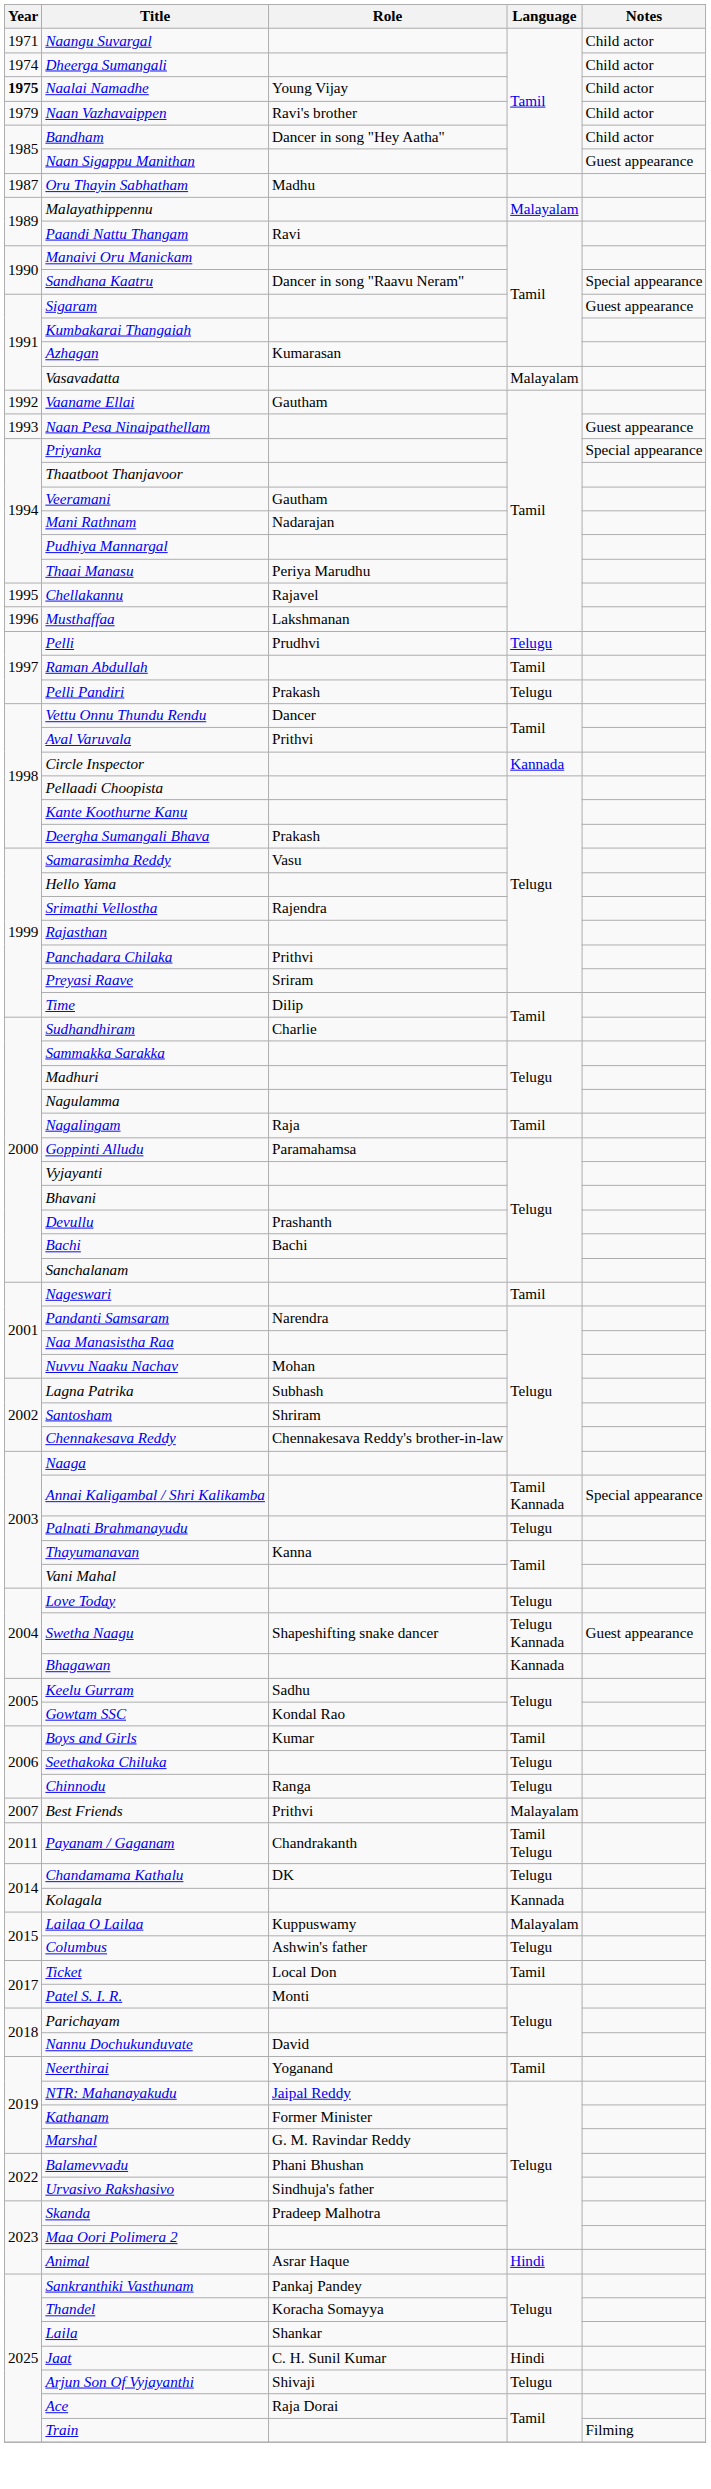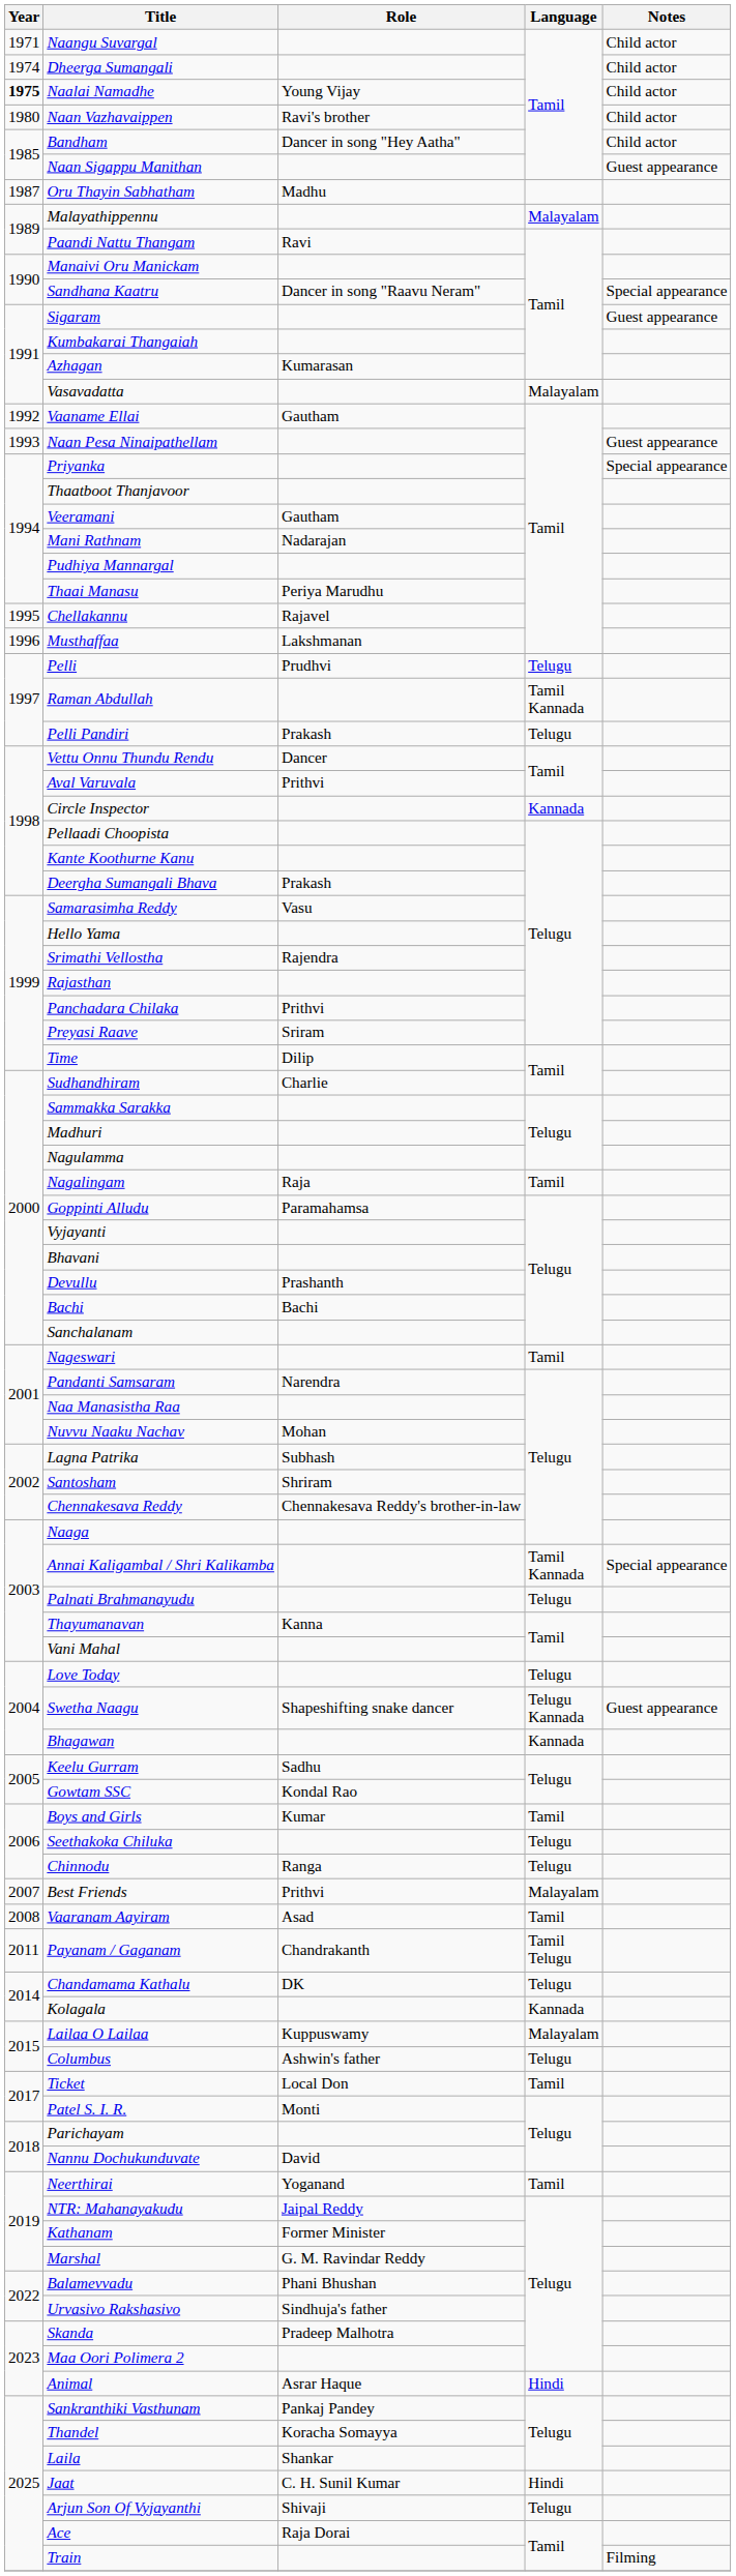 <table class="wikitable sortable plainrowheaders">
 <tr>
 <th>Year</th>
 <th>Title</th>
 <th>Role</th>
 <th>Language</th>
 <th class="unsortable">Notes</th>
 </tr>
 <tr>
 <td>1971</td>
 <td><em><a href='#'>Naangu Suvargal</a></em></td>
 <td></td>
 <td rowspan="6"><a href='#'>Tamil</a></td>
 <td>Child actor</td>
 </tr>
 <tr>
 <td>1974</td>
 <td><em><a href='#'>Dheerga Sumangali</a></em></td>
 <td></td>
 <td>Child actor</td>
 </tr>
 <tr>
 <td><strong>1975</strong></td>
 <td><em><a href='#'>Naalai Namadhe</a></em></td>
 <td>Young Vijay</td>
 <td>Child actor</td>
 </tr>
 <tr>
-<td>1979</td>
+<td>1980</td>
 <td><em><a href='#'>Naan Vazhavaippen</a></em></td>
 <td>Ravi's brother</td>
 <td>Child actor</td>
 </tr>
 <tr>
 <td rowspan="2">1985</td>
 <td><em><a href='#'>Bandham</a></em></td>
 <td>Dancer in song "Hey Aatha"</td>
 <td>Child actor</td>
 </tr>
 <tr>
 <td><em><a href='#'>Naan Sigappu Manithan</a></em></td>
 <td></td>
 <td>Guest appearance</td>
 </tr>
 <tr>
 <td>1987</td>
 <td><em><a href='#'>Oru Thayin Sabhatham</a></em></td>
 <td>Madhu</td>
 <td></td>
 </tr>
 <tr>
 <td rowspan="2">1989</td>
 <td><em>Malayathippennu</em></td>
 <td></td>
 <td><a href='#'>Malayalam</a></td>
 <td></td>
 </tr>
 <tr>
 <td><em><a href='#'>Paandi Nattu Thangam</a></em></td>
 <td>Ravi</td>
 <td rowspan="6">Tamil</td>
 <td></td>
 </tr>
 <tr>
 <td rowspan="2">1990</td>
 <td><em><a href='#'>Manaivi Oru Manickam</a></em></td>
 <td></td>
 <td></td>
 </tr>
 <tr>
 <td><em><a href='#'>Sandhana Kaatru</a></em></td>
 <td>Dancer in song "Raavu Neram"</td>
 <td>Special appearance</td>
 </tr>
 <tr>
 <td rowspan="4">1991</td>
 <td><em><a href='#'>Sigaram</a></em></td>
 <td></td>
 <td>Guest appearance</td>
 </tr>
 <tr>
 <td><em><a href='#'>Kumbakarai Thangaiah</a></em></td>
 <td></td>
 <td></td>
 </tr>
 <tr>
 <td><em><a href='#'>Azhagan</a></em></td>
 <td>Kumarasan</td>
 <td></td>
 </tr>
 <tr>
 <td><em>Vasavadatta</em></td>
 <td></td>
 <td>Malayalam</td>
 <td></td>
 </tr>
 <tr>
 <td>1992</td>
 <td><em><a href='#'>Vaaname Ellai</a></em></td>
 <td>Gautham</td>
 <td rowspan="10">Tamil</td>
 <td></td>
 </tr>
 <tr>
 <td>1993</td>
 <td><em><a href='#'>Naan Pesa Ninaipathellam</a></em></td>
 <td></td>
 <td>Guest appearance</td>
 </tr>
 <tr>
 <td rowspan="6">1994</td>
 <td><em><a href='#'>Priyanka</a></em></td>
 <td></td>
 <td>Special appearance</td>
 </tr>
 <tr>
 <td><em>Thaatboot Thanjavoor</em></td>
 <td></td>
 <td></td>
 </tr>
 <tr>
 <td><em><a href='#'>Veeramani</a></em></td>
 <td>Gautham</td>
 <td></td>
 </tr>
 <tr>
 <td><em><a href='#'>Mani Rathnam</a></em></td>
 <td>Nadarajan</td>
 <td></td>
 </tr>
 <tr>
 <td><em><a href='#'>Pudhiya Mannargal</a></em></td>
 <td></td>
 <td></td>
 </tr>
 <tr>
 <td><em><a href='#'>Thaai Manasu</a></em></td>
 <td>Periya Marudhu</td>
 <td></td>
 </tr>
 <tr>
 <td>1995</td>
 <td><em><a href='#'>Chellakannu</a></em></td>
 <td>Rajavel</td>
 <td></td>
 </tr>
 <tr>
 <td>1996</td>
 <td><em><a href='#'>Musthaffaa</a></em></td>
 <td>Lakshmanan</td>
 <td></td>
 </tr>
 <tr>
 <td rowspan="3">1997</td>
 <td><em><a href='#'>Pelli</a></em></td>
 <td>Prudhvi</td>
 <td><a href='#'>Telugu</a></td>
 <td></td>
 </tr>
 <tr>
 <td><em><a href='#'>Raman Abdullah</a></em></td>
 <td></td>
-<td>Tamil</td>
+<td>Tamil<br>Kannada</td>
 <td></td>
 </tr>
 <tr>
 <td><em><a href='#'>Pelli Pandiri</a></em></td>
 <td>Prakash</td>
 <td>Telugu</td>
 <td></td>
 </tr>
 <tr>
 <td rowspan="6">1998</td>
 <td><em><a href='#'>Vettu Onnu Thundu Rendu</a></em></td>
 <td>Dancer</td>
 <td rowspan="2">Tamil</td>
 <td></td>
 </tr>
 <tr>
 <td><em><a href='#'>Aval Varuvala</a></em></td>
 <td>Prithvi</td>
 <td></td>
 </tr>
 <tr>
 <td><em>Circle Inspector</em></td>
 <td></td>
 <td><a href='#'>Kannada</a></td>
 <td></td>
 </tr>
 <tr>
 <td><em>Pellaadi Choopista</em></td>
 <td></td>
 <td rowspan="9">Telugu</td>
 <td></td>
 </tr>
 <tr>
 <td><em><a href='#'>Kante Koothurne Kanu</a></em></td>
 <td></td>
 <td></td>
 </tr>
 <tr>
 <td><em><a href='#'>Deergha Sumangali Bhava</a></em></td>
 <td>Prakash</td>
 <td></td>
 </tr>
 <tr>
 <td rowspan="7">1999</td>
 <td><em><a href='#'>Samarasimha Reddy</a></em></td>
 <td>Vasu</td>
 <td></td>
 </tr>
 <tr>
 <td><em>Hello Yama</em></td>
 <td></td>
 <td></td>
 </tr>
 <tr>
 <td><em><a href='#'>Srimathi Vellostha</a></em></td>
 <td>Rajendra</td>
 <td></td>
 </tr>
 <tr>
 <td><em><a href='#'>Rajasthan</a></em></td>
 <td></td>
 <td></td>
 </tr>
 <tr>
 <td><em><a href='#'>Panchadara Chilaka</a></em></td>
 <td>Prithvi</td>
 <td></td>
 </tr>
 <tr>
 <td><em><a href='#'>Preyasi Raave</a></em></td>
 <td>Sriram</td>
 <td></td>
 </tr>
 <tr>
 <td><em><a href='#'>Time</a></em></td>
 <td>Dilip</td>
 <td rowspan="2">Tamil</td>
 <td></td>
 </tr>
 <tr>
 <td rowspan="11">2000</td>
 <td><em><a href='#'>Sudhandhiram</a></em></td>
 <td>Charlie</td>
 <td></td>
 </tr>
 <tr>
 <td><em><a href='#'>Sammakka Sarakka</a></em></td>
 <td></td>
 <td rowspan="3">Telugu</td>
 <td></td>
 </tr>
 <tr>
 <td><em>Madhuri</em></td>
 <td></td>
 <td></td>
 </tr>
 <tr>
 <td><em>Nagulamma</em></td>
 <td></td>
 <td></td>
 </tr>
 <tr>
 <td><em><a href='#'>Nagalingam</a></em></td>
 <td>Raja</td>
 <td>Tamil</td>
 <td></td>
 </tr>
 <tr>
 <td><em><a href='#'>Goppinti Alludu</a></em></td>
 <td>Paramahamsa</td>
 <td rowspan="6">Telugu</td>
 <td></td>
 </tr>
 <tr>
 <td><em>Vyjayanti</em></td>
 <td></td>
 <td></td>
 </tr>
 <tr>
 <td><em>Bhavani</em></td>
 <td></td>
 <td></td>
 </tr>
 <tr>
 <td><em><a href='#'>Devullu</a></em></td>
 <td>Prashanth</td>
 <td></td>
 </tr>
 <tr>
 <td><em><a href='#'>Bachi</a></em></td>
 <td>Bachi</td>
 <td></td>
 </tr>
 <tr>
 <td><em>Sanchalanam</em></td>
 <td></td>
 <td></td>
 </tr>
 <tr>
 <td rowspan="4">2001</td>
 <td><em><a href='#'>Nageswari</a></em></td>
 <td></td>
 <td>Tamil</td>
 <td></td>
 </tr>
 <tr>
 <td><em><a href='#'>Pandanti Samsaram</a></em></td>
 <td>Narendra</td>
 <td rowspan="7">Telugu</td>
 <td></td>
 </tr>
 <tr>
 <td><em><a href='#'>Naa Manasistha Raa</a></em></td>
 <td></td>
 <td></td>
 </tr>
 <tr>
 <td><em><a href='#'>Nuvvu Naaku Nachav</a></em></td>
 <td>Mohan</td>
 <td></td>
 </tr>
 <tr>
 <td rowspan="3">2002</td>
 <td><em>Lagna Patrika</em></td>
 <td>Subhash</td>
 <td></td>
 </tr>
 <tr>
 <td><em><a href='#'>Santosham</a></em></td>
 <td>Shriram</td>
 <td></td>
 </tr>
 <tr>
 <td><em><a href='#'>Chennakesava Reddy</a></em></td>
 <td>Chennakesava Reddy's brother-in-law</td>
 <td></td>
 </tr>
 <tr>
 <td rowspan="5">2003</td>
 <td><em><a href='#'>Naaga</a></em></td>
 <td></td>
 <td></td>
 </tr>
 <tr>
 <td><em><a href='#'>Annai Kaligambal / Shri Kalikamba</a></em></td>
 <td></td>
 <td>Tamil<br>Kannada</td>
 <td>Special appearance</td>
 </tr>
 <tr>
 <td><em><a href='#'>Palnati Brahmanayudu</a></em></td>
 <td></td>
 <td>Telugu</td>
 <td></td>
 </tr>
 <tr>
 <td><em><a href='#'>Thayumanavan</a></em></td>
 <td>Kanna</td>
 <td rowspan="2">Tamil</td>
 <td></td>
 </tr>
 <tr>
 <td><em>Vani Mahal</em></td>
 <td></td>
 <td></td>
 </tr>
 <tr>
 <td rowspan="3">2004</td>
 <td><em><a href='#'>Love Today</a></em></td>
 <td></td>
 <td>Telugu</td>
 <td></td>
 </tr>
 <tr>
 <td><em><a href='#'>Swetha Naagu</a></em></td>
 <td>Shapeshifting snake dancer</td>
 <td>Telugu<br>Kannada</td>
 <td>Guest appearance</td>
 </tr>
 <tr>
 <td><em><a href='#'>Bhagawan</a></em></td>
 <td></td>
 <td>Kannada</td>
 <td></td>
 </tr>
 <tr>
 <td rowspan="2">2005</td>
 <td><em><a href='#'>Keelu Gurram</a></em></td>
 <td>Sadhu</td>
 <td rowspan="2">Telugu</td>
 <td></td>
 </tr>
 <tr>
 <td><em><a href='#'>Gowtam SSC</a></em></td>
 <td>Kondal Rao</td>
 <td></td>
 </tr>
 <tr>
 <td rowspan="3">2006</td>
 <td><em><a href='#'>Boys and Girls</a></em></td>
 <td>Kumar</td>
 <td>Tamil</td>
 <td></td>
 </tr>
 <tr>
 <td><em><a href='#'>Seethakoka Chiluka</a></em></td>
 <td></td>
 <td>Telugu</td>
 <td></td>
 </tr>
 <tr>
 <td><em><a href='#'>Chinnodu</a></em></td>
 <td>Ranga</td>
 <td>Telugu</td>
 <td></td>
 </tr>
 <tr>
 <td>2007</td>
 <td><em>Best Friends</em></td>
 <td>Prithvi</td>
 <td>Malayalam</td>
 <td></td>
 </tr>
 <tr>
+<td>2008</td>
+<td><em><a href='#'>Vaaranam Aayiram</a></em></td>
+<td>Asad</td>
+<td>Tamil</td>
+<td></td>
+</tr>
+<tr>
 <td>2011</td>
 <td><em><a href='#'>Payanam / Gaganam</a></em></td>
 <td>Chandrakanth</td>
 <td>Tamil<br>Telugu</td>
 <td></td>
 </tr>
 <tr>
 <td rowspan="2">2014</td>
 <td><em><a href='#'>Chandamama Kathalu</a></em></td>
 <td>DK</td>
 <td>Telugu</td>
 <td></td>
 </tr>
 <tr>
 <td><em>Kolagala</em></td>
 <td></td>
 <td>Kannada</td>
 <td></td>
 </tr>
 <tr>
 <td rowspan="2">2015</td>
 <td><em><a href='#'>Lailaa O Lailaa</a></em></td>
 <td>Kuppuswamy</td>
 <td>Malayalam</td>
 <td></td>
 </tr>
 <tr>
 <td><em><a href='#'>Columbus</a></em></td>
 <td>Ashwin's father</td>
 <td>Telugu</td>
 <td></td>
 </tr>
 <tr>
 <td rowspan="2">2017</td>
 <td><em><a href='#'>Ticket</a></em></td>
 <td>Local Don</td>
 <td>Tamil</td>
 <td></td>
 </tr>
 <tr>
 <td><em><a href='#'>Patel S. I. R.</a></em></td>
 <td>Monti</td>
 <td rowspan="3">Telugu</td>
 <td></td>
 </tr>
 <tr>
 <td rowspan="2">2018</td>
 <td><em>Parichayam</em></td>
 <td></td>
 <td></td>
 </tr>
 <tr>
 <td><em><a href='#'>Nannu Dochukunduvate</a></em></td>
 <td>David</td>
 <td></td>
 </tr>
 <tr>
 <td rowspan="4">2019</td>
 <td><em><a href='#'>Neerthirai</a></em></td>
 <td>Yoganand</td>
 <td>Tamil</td>
 <td></td>
 </tr>
 <tr>
 <td><em><a href='#'>NTR: Mahanayakudu</a></em></td>
 <td><a href='#'>Jaipal Reddy</a></td>
 <td rowspan="7">Telugu</td>
 <td></td>
 </tr>
 <tr>
 <td><em><a href='#'>Kathanam</a></em></td>
 <td>Former Minister</td>
 <td></td>
 </tr>
 <tr>
 <td><em><a href='#'>Marshal</a></em></td>
 <td>G. M. Ravindar Reddy</td>
 <td></td>
 </tr>
 <tr>
 <td rowspan="2">2022</td>
 <td><em><a href='#'>Balamevvadu</a></em></td>
 <td>Phani Bhushan</td>
 <td></td>
 </tr>
 <tr>
 <td><em><a href='#'>Urvasivo Rakshasivo</a></em></td>
 <td>Sindhuja's father</td>
 <td></td>
 </tr>
 <tr>
 <td rowspan="3">2023</td>
 <td><em><a href='#'>Skanda</a></em></td>
 <td>Pradeep Malhotra</td>
 <td></td>
 </tr>
 <tr>
 <td><em><a href='#'>Maa Oori Polimera 2</a></em></td>
 <td></td>
 <td></td>
 </tr>
 <tr>
 <td><em><a href='#'>Animal</a></em></td>
 <td>Asrar Haque</td>
 <td><a href='#'>Hindi</a></td>
 <td></td>
 </tr>
 <tr>
 <td rowspan="7">2025</td>
 <td><em><a href='#'>Sankranthiki Vasthunam</a></em></td>
 <td>Pankaj Pandey</td>
 <td rowspan="3">Telugu</td>
 <td></td>
 </tr>
 <tr>
 <td><em><a href='#'>Thandel</a></em></td>
 <td>Koracha Somayya</td>
 <td></td>
 </tr>
 <tr>
 <td><em><a href='#'>Laila</a></em></td>
 <td>Shankar</td>
 <td></td>
 </tr>
 <tr>
 <td><em><a href='#'>Jaat</a></em></td>
 <td>C. H. Sunil Kumar</td>
 <td>Hindi</td>
 <td></td>
 </tr>
 <tr>
 <td><em><a href='#'>Arjun Son Of Vyjayanthi</a></em></td>
 <td>Shivaji</td>
 <td>Telugu</td>
 <td></td>
 </tr>
 <tr>
 <td><em><a href='#'>Ace</a></em></td>
 <td>Raja Dorai</td>
 <td rowspan="2">Tamil</td>
 <td></td>
 </tr>
 <tr>
 <td><em><a href='#'>Train</a></em></td>
 <td></td>
 <td>Filming</td>
 </tr>
 <tr>
 </tr>
 </table>
